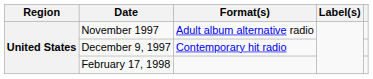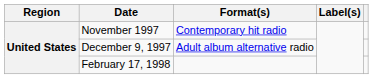 <table class="wikitable plainrowheaders">
 <tr>
 <th scope="col">Region</th>
 <th scope="col">Date</th>
 <th scope="col">Format(s)</th>
 <th scope="col">Label(s)</th>
 <th scope="col"></th>
 </tr>
 <tr>
 <th scope="row" rowspan="3">United States</th>
 <td>November 1997</td>
-<td><a href='#'>Adult album alternative</a> radio</td>
+<td><a href='#'>Contemporary hit radio</a></td>
 <td rowspan="3"></td>
 <td></td>
 </tr>
 <tr>
 <td>December 9, 1997</td>
-<td><a href='#'>Contemporary hit radio</a></td>
+<td><a href='#'>Adult album alternative</a> radio</td>
 <td></td>
 </tr>
 <tr>
 <td>February 17, 1998</td>
 <td></td>
 <td></td>
 </tr>
 </table>
